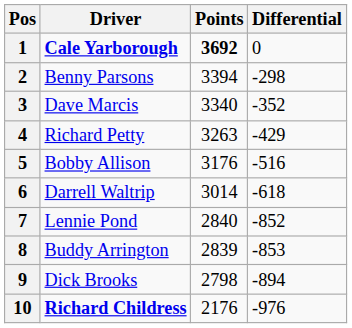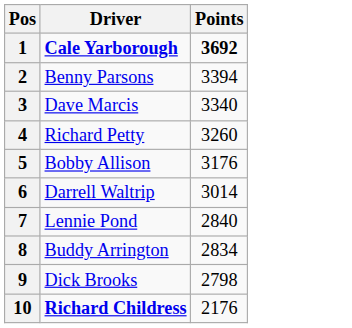 <table class="wikitable">
 <tr>
 <th>Pos</th>
 <th>Driver</th>
 <th>Points</th>
-<th>Differential</th>
 </tr>
 <tr>
 <th>1 </th>
 <td><strong><a href='#'>Cale Yarborough</a></strong></td>
 <td style="text-align:center;"><strong>3692</strong></td>
-<td>0</td>
 </tr>
 <tr>
 <th>2 </th>
 <td><a href='#'>Benny Parsons</a></td>
 <td style="text-align:center;">3394</td>
-<td>-298</td>
 </tr>
 <tr>
 <th>3 </th>
 <td><a href='#'>Dave Marcis</a></td>
 <td style="text-align:center;">3340</td>
-<td>-352</td>
 </tr>
 <tr>
 <th>4 </th>
 <td><a href='#'>Richard Petty</a></td>
-<td style="text-align:center;">3263</td>
-<td>-429</td>
+<td style="text-align:center;">3260</td>
 </tr>
 <tr>
 <th>5 </th>
 <td><a href='#'>Bobby Allison</a></td>
 <td style="text-align:center;">3176</td>
-<td>-516</td>
 </tr>
 <tr>
 <th>6 </th>
 <td><a href='#'>Darrell Waltrip</a></td>
 <td style="text-align:center;">3014</td>
-<td>-618</td>
 </tr>
 <tr>
 <th>7 </th>
 <td><a href='#'>Lennie Pond</a></td>
 <td style="text-align:center;">2840</td>
-<td>-852</td>
 </tr>
 <tr>
 <th>8 </th>
 <td><a href='#'>Buddy Arrington</a></td>
-<td style="text-align:center;">2839</td>
-<td>-853</td>
+<td style="text-align:center;">2834</td>
 </tr>
 <tr>
 <th>9 </th>
 <td><a href='#'>Dick Brooks</a></td>
 <td style="text-align:center;">2798</td>
-<td>-894</td>
 </tr>
 <tr>
 <th>10 </th>
 <td><strong><a href='#'>Richard Childress</a></strong></td>
 <td style="text-align:center;">2176</td>
-<td>-976</td>
 </tr>
 </table>
